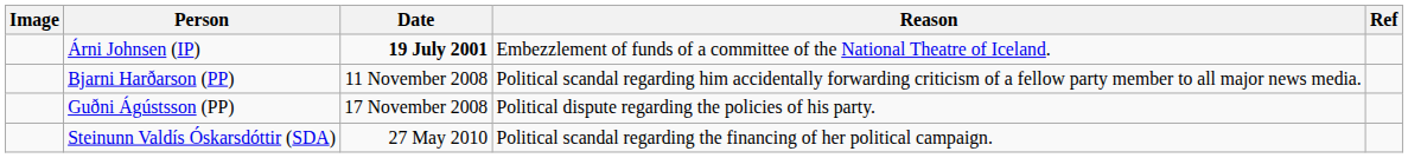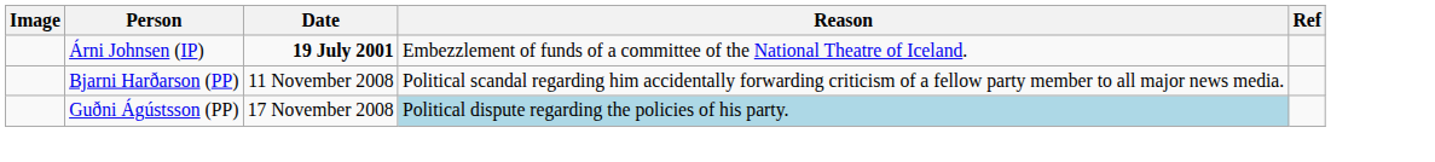 <table class="sortable wikitable">
 <tr>
 <th>Image</th>
 <th>Person</th>
 <th>Date</th>
 <th>Reason</th>
 <th>Ref</th>
 </tr>
 <tr>
 <td></td>
 <td><a href='#'>Árni Johnsen</a> (<a href='#'>IP</a>)</td>
 <td style="text-align: right;"><strong>19 July 2001</strong></td>
 <td>Embezzlement of funds of a committee of the <a href='#'>National Theatre of Iceland</a>.</td>
 <td></td>
 </tr>
 <tr>
 <td></td>
 <td><a href='#'>Bjarni Harðarson</a> (<a href='#'>PP</a>)</td>
 <td style="text-align: right;">11 November 2008</td>
 <td>Political scandal regarding him accidentally forwarding criticism of a fellow party member to all major news media.</td>
 <td></td>
 </tr>
 <tr>
 <td></td>
 <td><a href='#'>Guðni Ágústsson</a> (PP)</td>
 <td style="text-align: right;">17 November 2008</td>
-<td>Political dispute regarding the policies of his party.</td>
-<td></td>
-</tr>
-<tr>
-<td></td>
-<td><a href='#'>Steinunn Valdís Óskarsdóttir</a> (<a href='#'>SDA</a>)</td>
-<td style="text-align: right;">27 May 2010</td>
-<td>Political scandal regarding the financing of her political campaign.</td>
+<td style="background: lightblue;">Political dispute regarding the policies of his party.</td>
 <td></td>
 </tr>
 </table>
